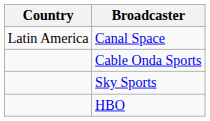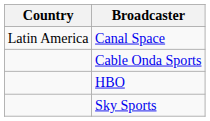 <table class="wikitable">
 <tr>
 <th align=center>Country</th>
 <th align=center>Broadcaster</th>
 </tr>
 <tr>
 <td>Latin America</td>
 <td><a href='#'>Canal Space</a></td>
 </tr>
 <tr>
 <td></td>
 <td><a href='#'>Cable Onda Sports</a></td>
 </tr>
 <tr>
 <td></td>
-<td><a href='#'>Sky Sports</a></td>
+<td><a href='#'>HBO</a></td>
 </tr>
 <tr>
 <td></td>
-<td><a href='#'>HBO</a></td>
+<td><a href='#'>Sky Sports</a></td>
 </tr>
 </table>
